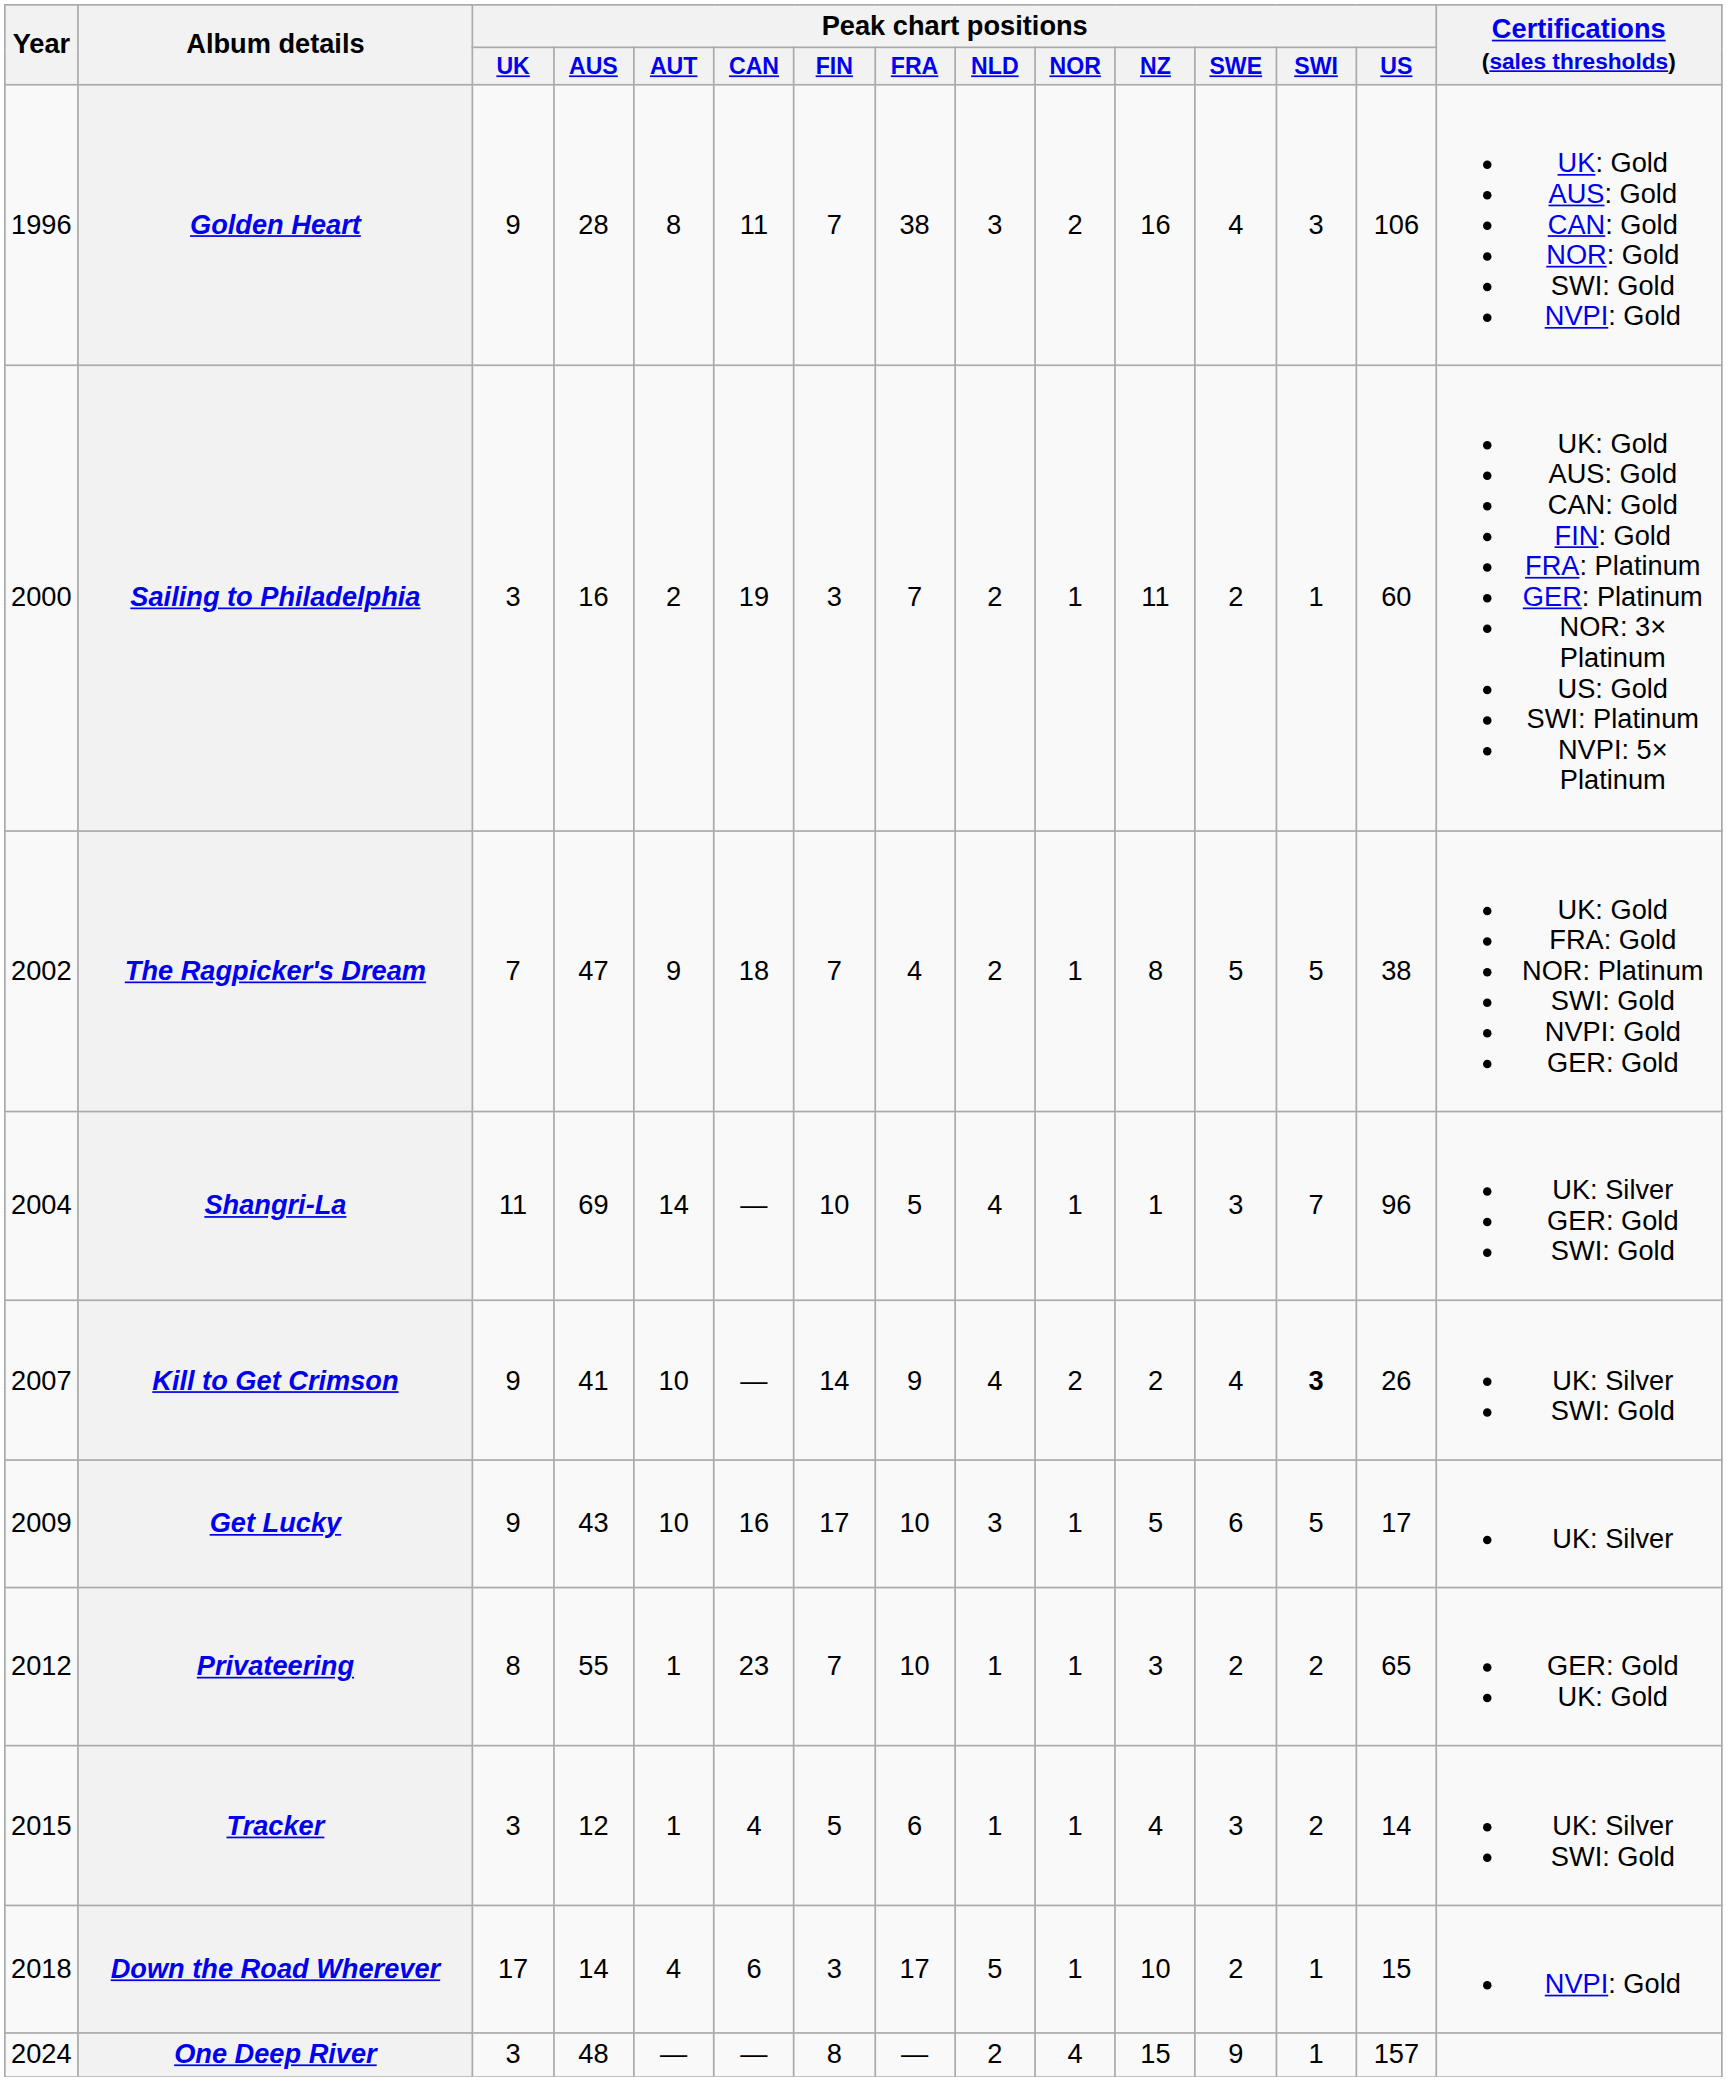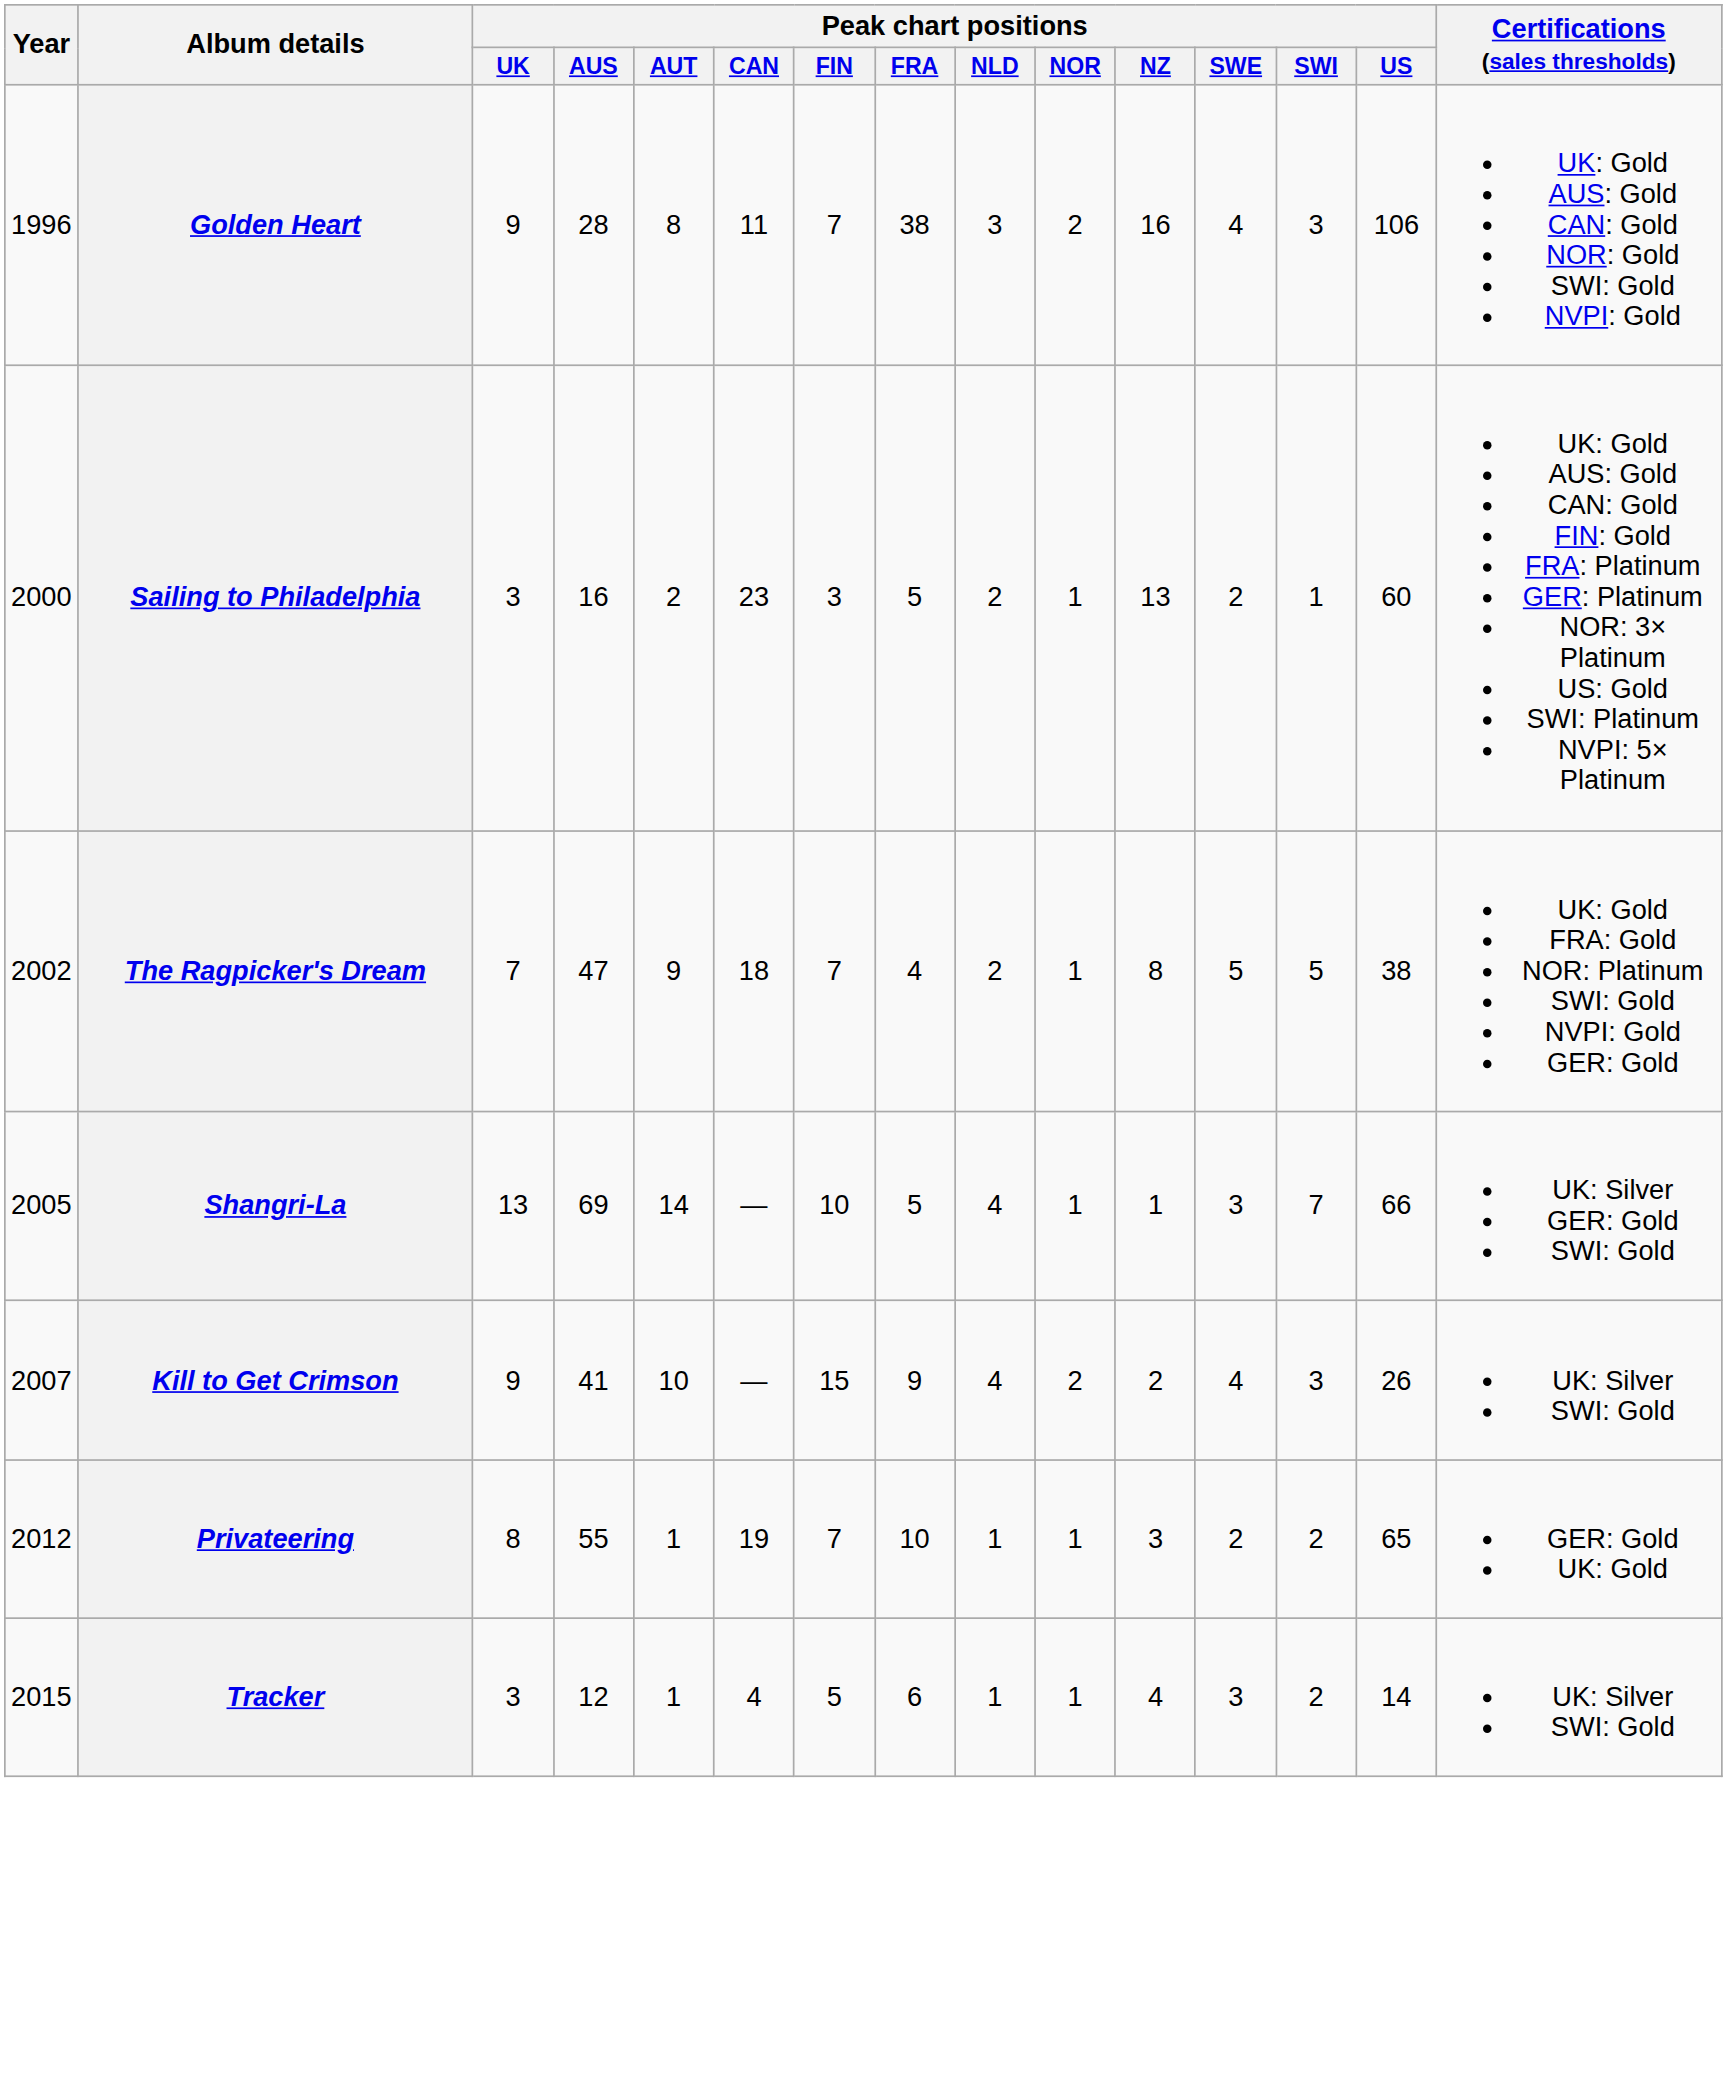 <table class="wikitable plainrowheaders" style="text-align:center;">
 <tr>
 <th rowspan="2">Year</th>
 <th rowspan="2" style="width:225px;">Album details</th>
 <th colspan="12">Peak chart positions</th>
 <th width="160" rowspan="2"><a href='#'>Certifications</a><br><small>(<a href='#'>sales thresholds</a>)</small></th>
 </tr>
 <tr>
 <th style="width:3em;font-size:85%"><a href='#'>UK</a><br></th>
 <th style="width:3em;font-size:85%;"><a href='#'>AUS</a><br></th>
 <th style="width:3em;font-size:85%;"><a href='#'>AUT</a><br></th>
 <th style="width:3em;font-size:85%;"><a href='#'>CAN</a><br></th>
 <th style="width:3em;font-size:85%;"><a href='#'>FIN</a><br></th>
 <th style="width:3em;font-size:85%;"><a href='#'>FRA</a><br></th>
 <th style="width:3em;font-size:85%;"><a href='#'>NLD</a><br></th>
 <th style="width:3em;font-size:85%;"><a href='#'>NOR</a><br></th>
 <th style="width:3em;font-size:85%;"><a href='#'>NZ</a><br></th>
 <th style="width:3em;font-size:85%;"><a href='#'>SWE</a><br></th>
 <th style="width:3em;font-size:85%;"><a href='#'>SWI</a><br></th>
 <th style="width:3em;font-size:85%"><a href='#'>US</a><br></th>
 </tr>
 <tr>
 <td>1996</td>
 <th scope="row"><em><a href='#'>Golden Heart</a></em></th>
 <td>9</td>
 <td>28</td>
 <td>8</td>
 <td>11</td>
 <td>7</td>
 <td>38</td>
 <td>3</td>
 <td>2</td>
 <td>16</td>
 <td>4</td>
 <td>3</td>
 <td>106</td>
 <td><br><ul><li><a href='#'>UK</a>: Gold</li><li><a href='#'>AUS</a>: Gold</li><li><a href='#'>CAN</a>: Gold</li><li><a href='#'>NOR</a>: Gold</li><li>SWI: Gold</li><li><a href='#'>NVPI</a>: Gold</li></ul></td>
 </tr>
 <tr>
 <td>2000</td>
 <th scope="row"><em><a href='#'>Sailing to Philadelphia</a></em></th>
 <td>3</td>
 <td>16</td>
 <td>2</td>
-<td>19</td>
+<td>23</td>
 <td>3</td>
-<td>7</td>
+<td>5</td>
 <td>2</td>
 <td>1</td>
-<td>11</td>
+<td>13</td>
 <td>2</td>
 <td>1</td>
 <td>60</td>
 <td><br><ul><li>UK: Gold</li><li>AUS: Gold</li><li>CAN: Gold</li><li><a href='#'>FIN</a>: Gold</li><li><a href='#'>FRA</a>: Platinum</li><li><a href='#'>GER</a>: Platinum</li><li>NOR: 3× Platinum</li><li>US: Gold</li><li>SWI: Platinum</li><li>NVPI: 5× Platinum</li></ul></td>
 </tr>
 <tr>
 <td>2002</td>
 <th scope="row"><em><a href='#'>The Ragpicker's Dream</a></em></th>
 <td>7</td>
 <td>47</td>
 <td>9</td>
 <td>18</td>
 <td>7</td>
 <td>4</td>
 <td>2</td>
 <td>1</td>
 <td>8</td>
 <td>5</td>
 <td>5</td>
 <td>38</td>
 <td><br><ul><li>UK: Gold</li><li>FRA: Gold</li><li>NOR: Platinum</li><li>SWI: Gold</li><li>NVPI: Gold</li><li>GER: Gold</li></ul></td>
 </tr>
 <tr>
-<td>2004</td>
+<td>2005</td>
 <th scope="row"><em><a href='#'>Shangri-La</a></em></th>
-<td>11</td>
+<td>13</td>
 <td>69</td>
 <td>14</td>
 <td>—</td>
 <td>10</td>
 <td>5</td>
 <td>4</td>
 <td>1</td>
 <td>1</td>
 <td>3</td>
 <td>7</td>
-<td>96</td>
+<td>66</td>
 <td><br><ul><li>UK: Silver</li><li>GER: Gold</li><li>SWI: Gold</li></ul></td>
 </tr>
 <tr>
 <td>2007</td>
 <th scope="row"><em><a href='#'>Kill to Get Crimson</a></em></th>
 <td>9</td>
 <td>41</td>
 <td>10</td>
 <td>—</td>
-<td>14</td>
+<td>15</td>
 <td>9</td>
 <td>4</td>
 <td>2</td>
 <td>2</td>
 <td>4</td>
-<td><strong>3</strong></td>
+<td>3</td>
 <td>26</td>
 <td><br><ul><li>UK: Silver</li><li>SWI: Gold</li></ul></td>
-</tr>
-<tr>
-<td>2009</td>
-<th scope="row"><em><a href='#'>Get Lucky</a></em></th>
-<td>9</td>
-<td>43</td>
-<td>10</td>
-<td>16</td>
-<td>17</td>
-<td>10</td>
-<td>3</td>
-<td>1</td>
-<td>5</td>
-<td>6</td>
-<td>5</td>
-<td>17</td>
-<td><br><ul><li>UK: Silver</li></ul></td>
 </tr>
 <tr>
 <td>2012</td>
 <th scope="row"><em><a href='#'>Privateering</a></em></th>
 <td>8</td>
 <td>55</td>
 <td>1</td>
-<td>23</td>
+<td>19</td>
 <td>7</td>
 <td>10</td>
 <td>1</td>
 <td>1</td>
 <td>3</td>
 <td>2</td>
 <td>2</td>
 <td>65</td>
 <td><br><ul><li>GER: Gold</li><li>UK: Gold</li></ul></td>
 </tr>
 <tr>
 <td>2015</td>
 <th scope="row"><em><a href='#'>Tracker</a></em></th>
 <td>3</td>
 <td>12</td>
 <td>1</td>
 <td>4</td>
 <td>5</td>
 <td>6</td>
 <td>1</td>
 <td>1</td>
 <td>4</td>
 <td>3</td>
 <td>2</td>
 <td>14</td>
 <td><br><ul><li>UK: Silver</li><li>SWI: Gold</li></ul></td>
 </tr>
-<tr>
-<td>2018</td>
-<th scope="row"><em><a href='#'>Down the Road Wherever</a></em></th>
-<td>17</td>
-<td>14</td>
-<td>4</td>
-<td>6</td>
-<td>3</td>
-<td>17</td>
-<td>5</td>
-<td>1</td>
-<td>10</td>
-<td>2</td>
-<td>1</td>
-<td>15</td>
-<td><br><ul><li><a href='#'>NVPI</a>: Gold</li></ul></td>
-</tr>
-<tr>
-<td>2024</td>
-<th scope="row"><em><a href='#'>One Deep River</a></em></th>
-<td>3</td>
-<td>48</td>
-<td>—</td>
-<td>—</td>
-<td>8</td>
-<td>—</td>
-<td>2</td>
-<td>4</td>
-<td>15</td>
-<td>9</td>
-<td>1</td>
-<td>157</td>
-<td></td>
-</tr>
 </table>
